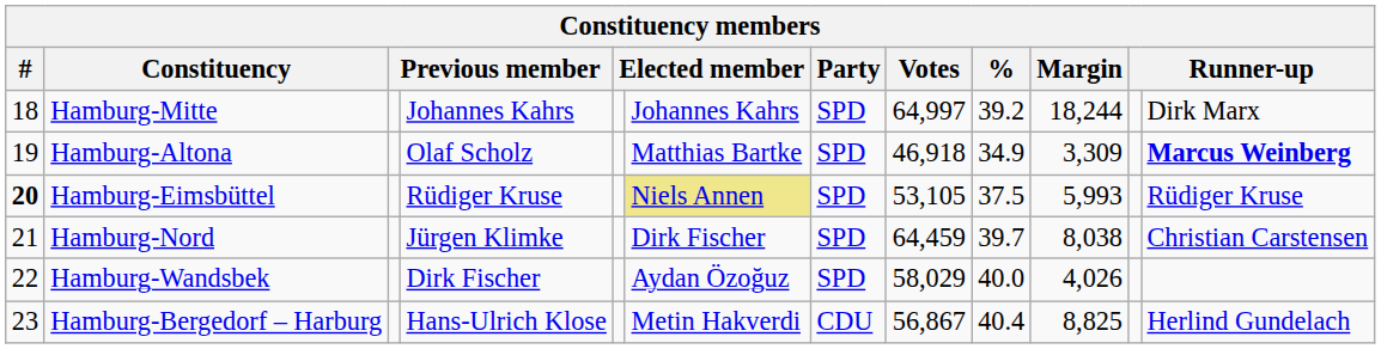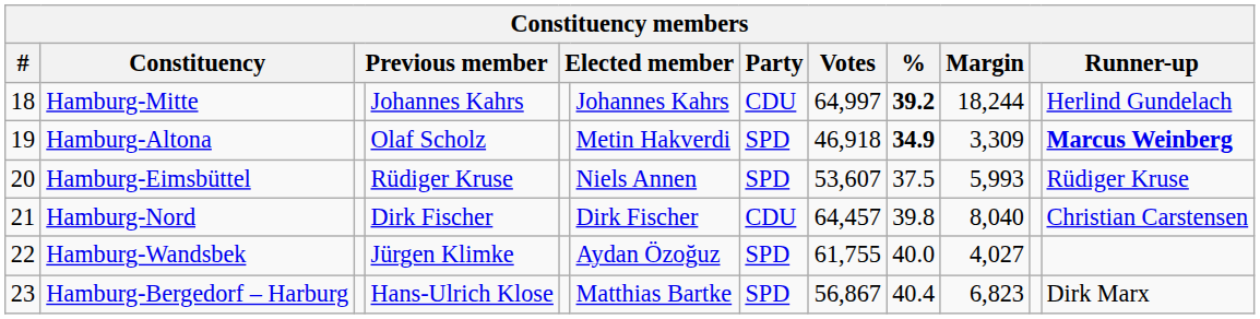 <table class="wikitable sortable" style="text-align:right">
 <tr>
 <th colspan="12">Constituency members</th>
 </tr>
 <tr>
 <th>#</th>
 <th>Constituency</th>
 <th colspan="2">Previous member</th>
 <th colspan="2">Elected member</th>
 <th>Party</th>
 <th>Votes</th>
 <th>%</th>
 <th>Margin</th>
 <th colspan="2">Runner-up</th>
 </tr>
 <tr>
 <td>18</td>
 <td align=left><a href='#'>Hamburg-Mitte</a></td>
 <td bgcolor=></td>
 <td align=left><a href='#'>Johannes Kahrs</a></td>
 <td bgcolor=></td>
 <td align=left><a href='#'>Johannes Kahrs</a></td>
-<td align=left><a href='#'>SPD</a></td>
+<td align=left><a href='#'>CDU</a></td>
 <td>64,997</td>
-<td>39.2</td>
+<td><strong>39.2</strong></td>
 <td>18,244</td>
 <td bgcolor=></td>
-<td align=left>Dirk Marx</td>
+<td align=left><a href='#'>Herlind Gundelach</a></td>
 </tr>
 <tr>
 <td>19</td>
 <td align=left><a href='#'>Hamburg-Altona</a></td>
 <td bgcolor=></td>
 <td align=left><a href='#'>Olaf Scholz</a></td>
 <td bgcolor=></td>
-<td align=left><a href='#'>Matthias Bartke</a></td>
+<td align=left><a href='#'>Metin Hakverdi</a></td>
 <td align=left><a href='#'>SPD</a></td>
 <td>46,918</td>
-<td>34.9</td>
+<td><strong>34.9</strong></td>
 <td>3,309</td>
 <td bgcolor=></td>
 <td align=left><strong><a href='#'>Marcus Weinberg</a></strong></td>
 </tr>
 <tr>
-<td><strong>20</strong></td>
+<td>20</td>
 <td align=left><a href='#'>Hamburg-Eimsbüttel</a></td>
 <td bgcolor=></td>
 <td align=left><a href='#'>Rüdiger Kruse</a></td>
 <td bgcolor=></td>
-<td align=left style="background: khaki;"><a href='#'>Niels Annen</a></td>
+<td align=left><a href='#'>Niels Annen</a></td>
 <td align=left><a href='#'>SPD</a></td>
-<td>53,105</td>
+<td>53,607</td>
 <td>37.5</td>
 <td>5,993</td>
 <td bgcolor=></td>
 <td align=left><a href='#'>Rüdiger Kruse</a></td>
 </tr>
 <tr>
 <td>21</td>
 <td align=left><a href='#'>Hamburg-Nord</a></td>
 <td bgcolor=></td>
-<td align=left><a href='#'>Jürgen Klimke</a></td>
+<td align=left><a href='#'>Dirk Fischer</a></td>
 <td bgcolor=></td>
 <td align=left><a href='#'>Dirk Fischer</a></td>
-<td align=left><a href='#'>SPD</a></td>
-<td>64,459</td>
-<td>39.7</td>
-<td>8,038</td>
+<td align=left><a href='#'>CDU</a></td>
+<td>64,457</td>
+<td>39.8</td>
+<td>8,040</td>
 <td bgcolor=></td>
 <td align=left><a href='#'>Christian Carstensen</a></td>
 </tr>
 <tr>
 <td>22</td>
 <td align=left><a href='#'>Hamburg-Wandsbek</a></td>
 <td bgcolor=></td>
-<td align=left><a href='#'>Dirk Fischer</a></td>
+<td align=left><a href='#'>Jürgen Klimke</a></td>
 <td bgcolor=></td>
 <td align=left><a href='#'>Aydan Özoğuz</a></td>
 <td align=left><a href='#'>SPD</a></td>
-<td>58,029</td>
+<td>61,755</td>
 <td>40.0</td>
-<td>4,026</td>
+<td>4,027</td>
 <td bgcolor=></td>
 <td align=left></td>
 </tr>
 <tr>
 <td>23</td>
 <td align=left><a href='#'>Hamburg-Bergedorf – Harburg</a></td>
 <td bgcolor=></td>
 <td align=left><a href='#'>Hans-Ulrich Klose</a></td>
 <td bgcolor=></td>
-<td align=left><a href='#'>Metin Hakverdi</a></td>
-<td align=left><a href='#'>CDU</a></td>
+<td align=left><a href='#'>Matthias Bartke</a></td>
+<td align=left><a href='#'>SPD</a></td>
 <td>56,867</td>
 <td>40.4</td>
-<td>8,825</td>
+<td>6,823</td>
 <td bgcolor=></td>
-<td align=left><a href='#'>Herlind Gundelach</a></td>
+<td align=left>Dirk Marx</td>
 </tr>
 </table>
